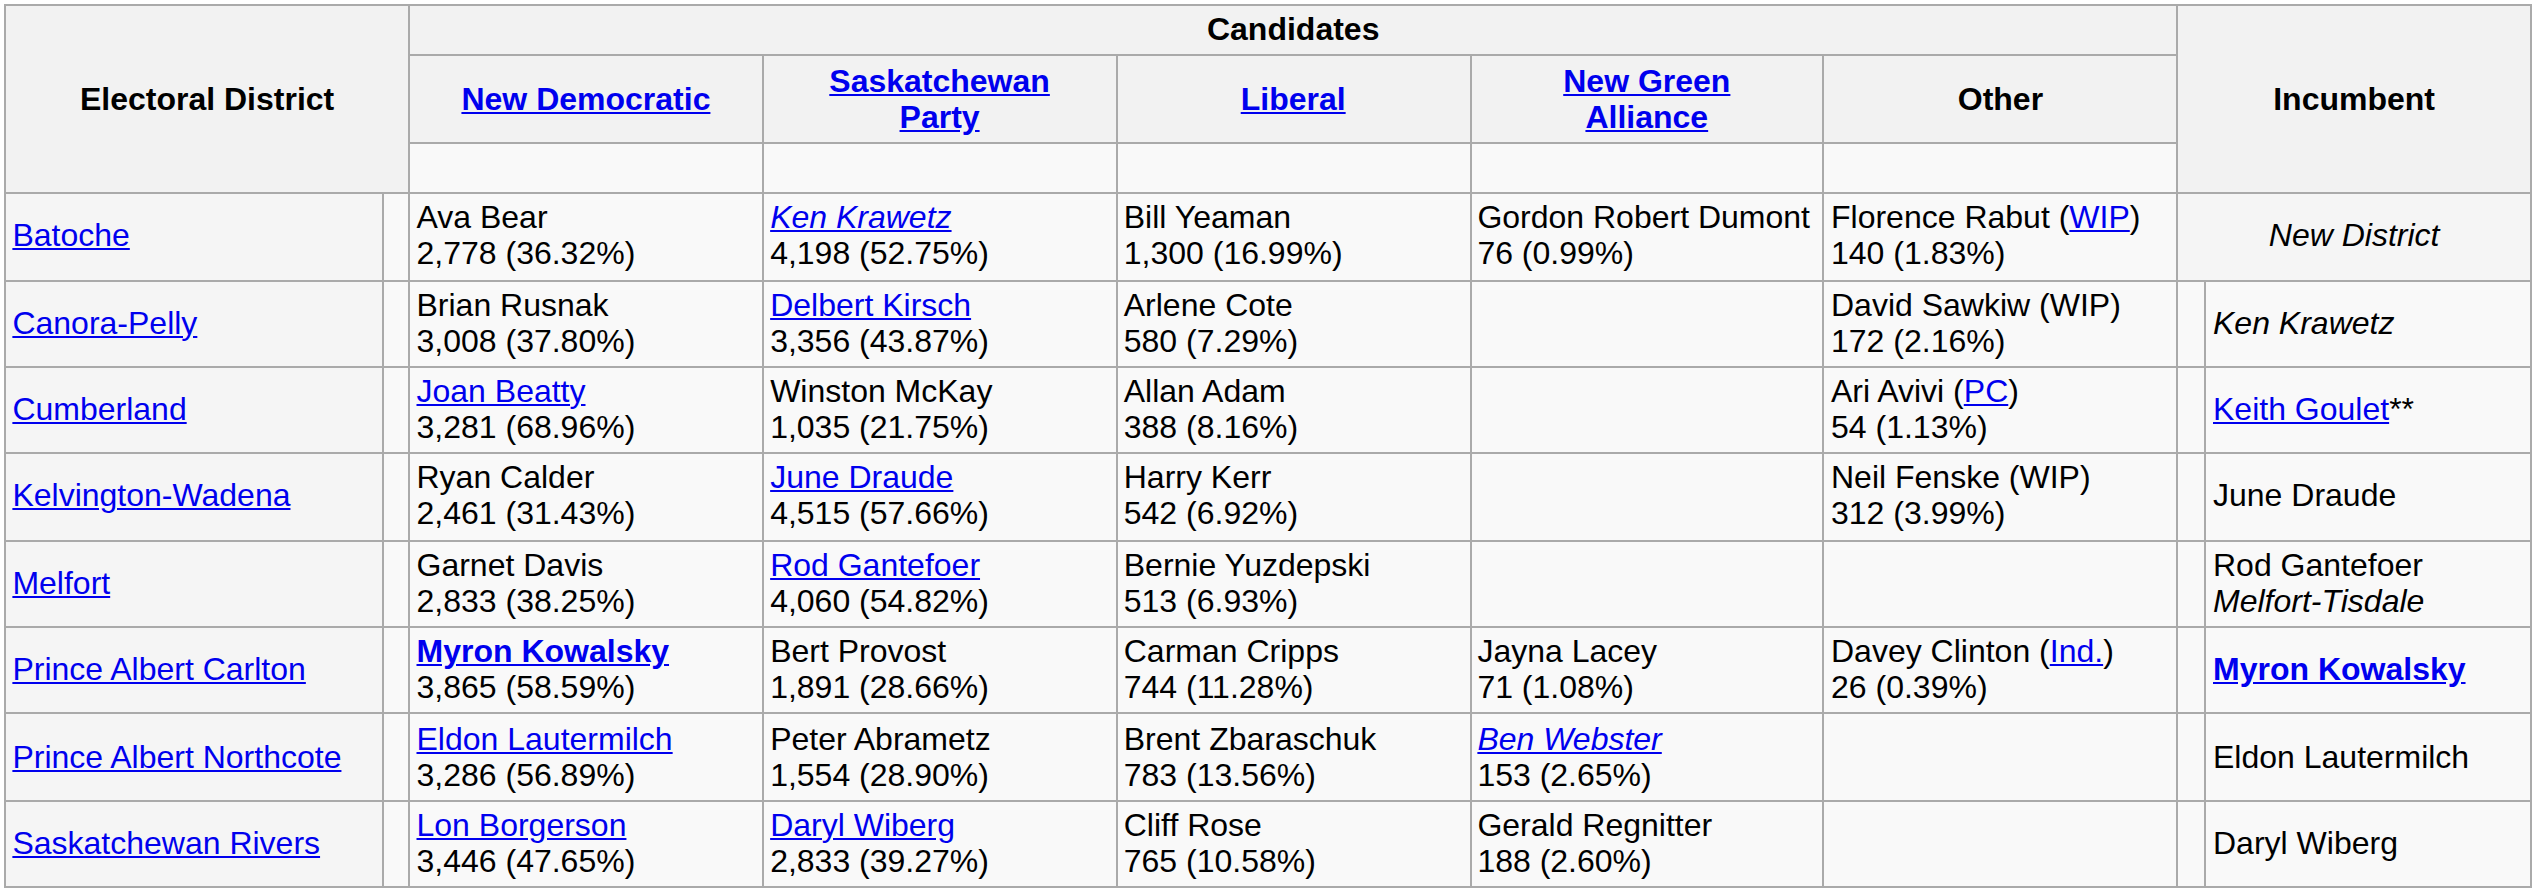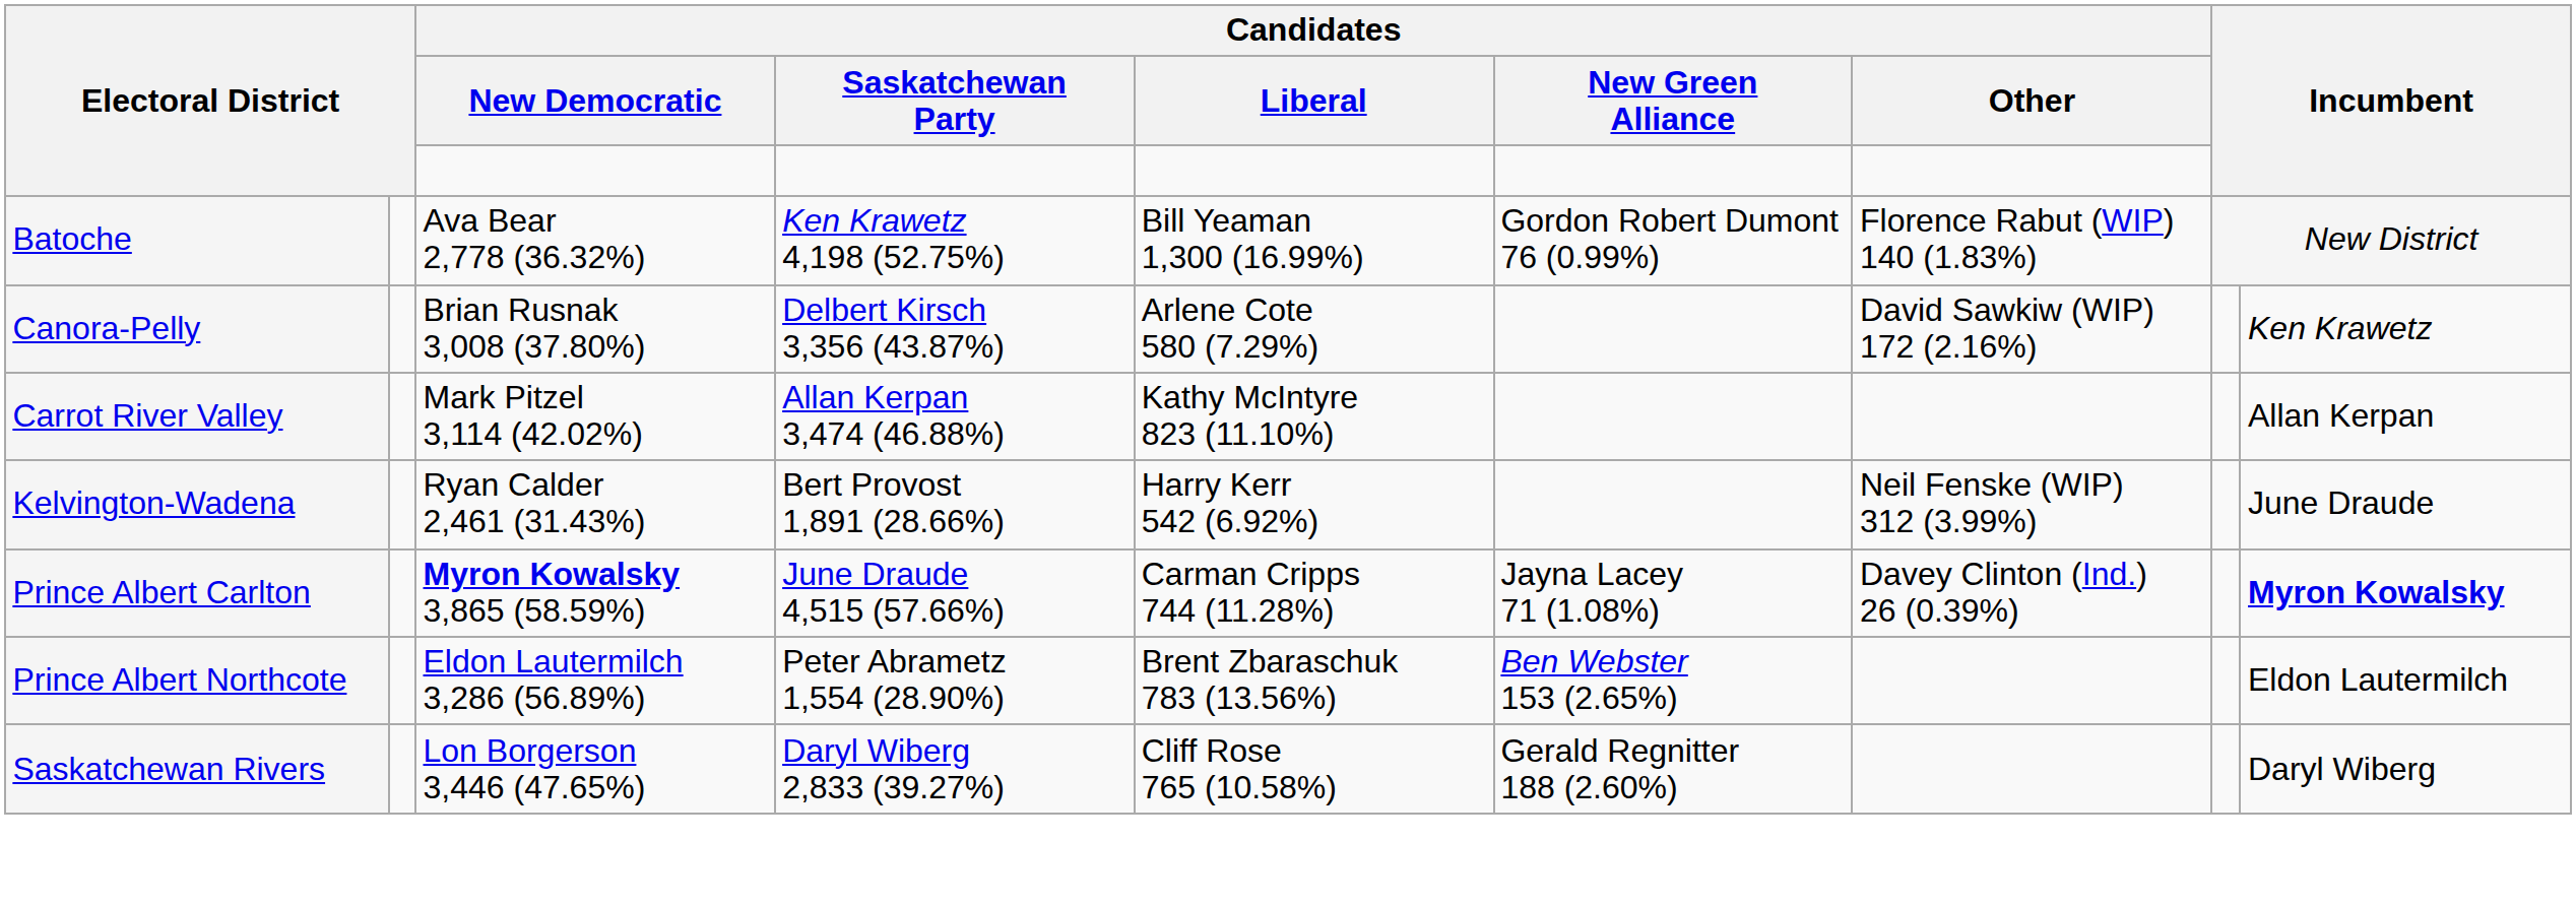 <table class="wikitable" style="width:100%">
 <tr>
 <th style="width:16%;" rowspan=3 colspan=2>Electoral District</th>
 <th colspan=5>Candidates</th>
 <th style="width:14%;" rowspan=3 colspan=2>Incumbent</th>
 </tr>
 <tr>
 <th width=14%><a href='#'>New Democratic</a></th>
 <th width=14%><a href='#'>Saskatchewan<br>Party</a></th>
 <th width=14%><a href='#'>Liberal</a></th>
 <th width=14%><a href='#'>New Green<br>Alliance</a></th>
 <th width=14%>Other</th>
 </tr>
 <tr>
 <td width=14% > </td>
 <td width=14% > </td>
 <td width=14% > </td>
 <td width=14% > </td>
 <td width=14% > </td>
 </tr>
 <tr>
 <td bgcolor=whitesmoke><a href='#'>Batoche</a></td>
 <td> </td>
 <td>Ava Bear <br>2,778 (36.32%)</td>
 <td><em><a href='#'>Ken Krawetz</a></em><br>4,198 (52.75%)</td>
 <td>Bill Yeaman <br>1,300 (16.99%)</td>
 <td>Gordon Robert Dumont <br>76 (0.99%)</td>
 <td>Florence Rabut (<a href='#'>WIP</a>) <br>140 (1.83%)</td>
 <td colspan=2  style="background:whitesmoke; text-align:center;"><em>New District</em></td>
 </tr>
 <tr>
 <td bgcolor=whitesmoke><a href='#'>Canora-Pelly</a></td>
 <td> </td>
 <td>Brian Rusnak <br>3,008 (37.80%)</td>
 <td><a href='#'>Delbert Kirsch</a><br>3,356 (43.87%)</td>
 <td>Arlene Cote <br>580 (7.29%)</td>
 <td></td>
 <td>David Sawkiw (WIP) <br>172 (2.16%)</td>
 <td> </td>
 <td><em>Ken Krawetz</em></td>
 </tr>
 <tr>
-<td bgcolor=whitesmoke><a href='#'>Cumberland</a></td>
+<td bgcolor=whitesmoke><a href='#'>Carrot River Valley</a></td>
 <td> </td>
-<td><a href='#'>Joan Beatty</a><br>3,281 (68.96%)</td>
-<td>Winston McKay <br>1,035 (21.75%)</td>
-<td>Allan Adam <br>388 (8.16%)</td>
+<td>Mark Pitzel <br>3,114 (42.02%)</td>
+<td><a href='#'>Allan Kerpan</a><br>3,474 (46.88%)</td>
+<td>Kathy McIntyre <br>823 (11.10%)</td>
 <td></td>
-<td>Ari Avivi (<a href='#'>PC</a>) <br>54 (1.13%)</td>
+<td></td>
 <td> </td>
-<td><a href='#'>Keith Goulet</a>**</td>
+<td>Allan Kerpan</td>
 </tr>
 <tr>
 <td bgcolor=whitesmoke><a href='#'>Kelvington-Wadena</a></td>
 <td> </td>
 <td>Ryan Calder <br>2,461 (31.43%)</td>
-<td><a href='#'>June Draude</a><br>4,515 (57.66%)</td>
+<td>Bert Provost <br>1,891 (28.66%)</td>
 <td>Harry Kerr <br>542 (6.92%)</td>
 <td></td>
 <td>Neil Fenske (WIP) <br>312 (3.99%)</td>
 <td> </td>
 <td>June Draude</td>
 </tr>
 <tr>
-<td bgcolor=whitesmoke><a href='#'>Melfort</a></td>
-<td> </td>
-<td>Garnet Davis <br>2,833 (38.25%)</td>
-<td><a href='#'>Rod Gantefoer</a> <br>4,060 (54.82%)</td>
-<td>Bernie Yuzdepski <br>513 (6.93%)</td>
-<td></td>
-<td></td>
-<td> </td>
-<td>Rod Gantefoer<br><span><em>Melfort-Tisdale</em></span></td>
-</tr>
-<tr>
 <td bgcolor=whitesmoke><a href='#'>Prince Albert Carlton</a></td>
 <td> </td>
 <td><strong><a href='#'>Myron Kowalsky</a></strong><br>3,865 (58.59%)</td>
-<td>Bert Provost <br>1,891 (28.66%)</td>
+<td><a href='#'>June Draude</a><br>4,515 (57.66%)</td>
 <td>Carman Cripps <br>744 (11.28%)</td>
 <td>Jayna Lacey <br>71 (1.08%)</td>
 <td>Davey Clinton (<a href='#'>Ind.</a>) <br>26 (0.39%)</td>
 <td> </td>
 <td><strong><a href='#'>Myron Kowalsky</a></strong></td>
 </tr>
 <tr>
 <td bgcolor=whitesmoke><a href='#'>Prince Albert Northcote</a></td>
 <td> </td>
 <td><a href='#'>Eldon Lautermilch</a><br>3,286 (56.89%)</td>
 <td>Peter Abrametz <br>1,554 (28.90%)</td>
 <td>Brent Zbaraschuk <br>783 (13.56%)</td>
 <td><em><a href='#'>Ben Webster</a></em> <br>153 (2.65%)</td>
 <td></td>
 <td> </td>
 <td>Eldon Lautermilch</td>
 </tr>
 <tr>
 <td bgcolor=whitesmoke><a href='#'>Saskatchewan Rivers</a></td>
 <td> </td>
 <td><a href='#'>Lon Borgerson</a><br>3,446 (47.65%)</td>
 <td><a href='#'>Daryl Wiberg</a><br>2,833 (39.27%)</td>
 <td>Cliff Rose <br>765 (10.58%)</td>
 <td>Gerald Regnitter <br>188 (2.60%)</td>
 <td></td>
 <td> </td>
 <td>Daryl Wiberg</td>
 </tr>
 </table>
